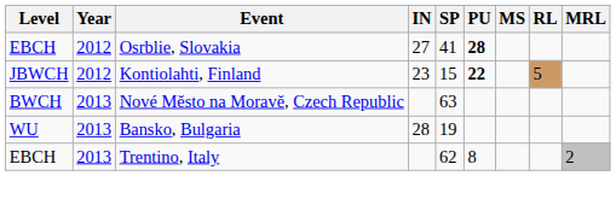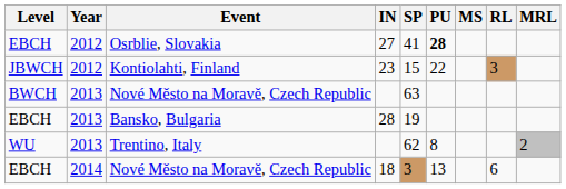 <table class="wikitable sortable">
 <tr>
 <th>Level</th>
 <th>Year</th>
 <th>Event</th>
 <th>IN</th>
 <th>SP</th>
 <th>PU</th>
 <th>MS</th>
 <th>RL</th>
 <th>MRL</th>
 </tr>
 <tr>
 <td><a href='#'>EBCH</a></td>
 <td><a href='#'>2012</a></td>
 <td> <a href='#'>Osrblie</a>, <a href='#'>Slovakia</a></td>
 <td>27</td>
 <td>41</td>
 <td><strong>28</strong></td>
 <td></td>
 <td></td>
 <td></td>
 </tr>
 <tr>
 <td><a href='#'>JBWCH</a></td>
 <td><a href='#'>2012</a></td>
 <td> <a href='#'>Kontiolahti</a>, <a href='#'>Finland</a></td>
 <td>23</td>
 <td>15</td>
-<td><strong>22</strong></td>
+<td>22</td>
 <td></td>
-<td bgcolor="cc9966">5</td>
+<td bgcolor="cc9966">3</td>
 <td></td>
 </tr>
 <tr>
 <td><a href='#'>BWCH</a></td>
 <td><a href='#'>2013</a></td>
 <td> <a href='#'>Nové Město na Moravě</a>, <a href='#'>Czech Republic</a></td>
 <td></td>
 <td>63</td>
 <td></td>
 <td></td>
 <td></td>
 <td></td>
 </tr>
 <tr>
-<td><a href='#'>WU</a></td>
+<td>EBCH</td>
 <td><a href='#'>2013</a></td>
 <td> <a href='#'>Bansko</a>, <a href='#'>Bulgaria</a></td>
 <td>28</td>
 <td>19</td>
 <td></td>
 <td></td>
 <td></td>
 <td></td>
 </tr>
 <tr>
-<td>EBCH</td>
+<td><a href='#'>WU</a></td>
 <td><a href='#'>2013</a></td>
 <td> <a href='#'>Trentino</a>, <a href='#'>Italy</a></td>
 <td></td>
 <td>62</td>
 <td>8</td>
 <td></td>
 <td></td>
 <td bgcolor="C0C0C0">2</td>
 </tr>
+<tr>
+<td>EBCH</td>
+<td><a href='#'>2014</a></td>
+<td> <a href='#'>Nové Město na Moravě</a>, <a href='#'>Czech Republic</a></td>
+<td>18</td>
+<td bgcolor="cc9966">3</td>
+<td>13</td>
+<td></td>
+<td>6</td>
+<td></td>
+</tr>
 </table>
